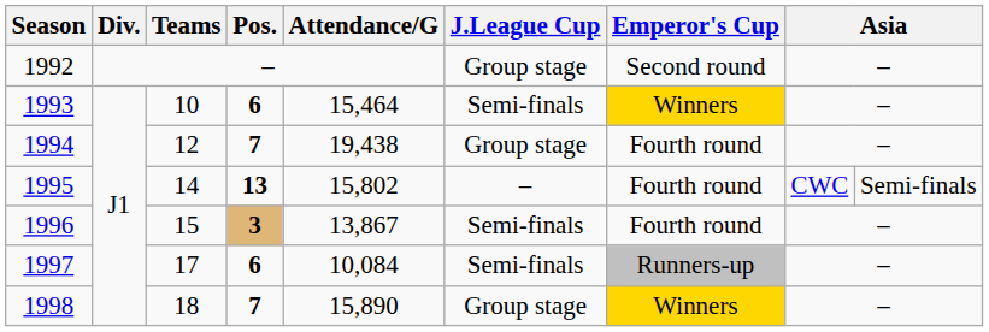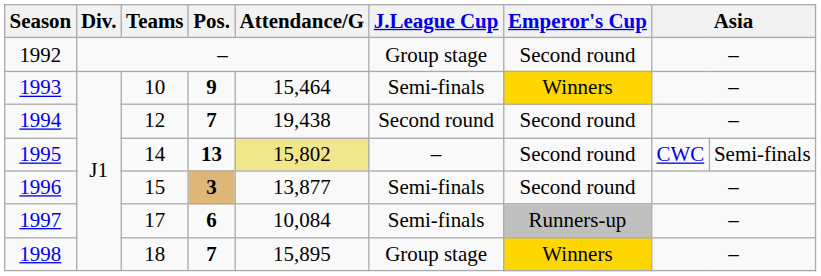 <table class="wikitable">
 <tr style="background:#efefef;">
 <th>Season</th>
 <th>Div.</th>
 <th>Teams</th>
 <th>Pos.</th>
 <th>Attendance/G</th>
 <th><a href='#'>J.League Cup</a></th>
 <th><a href='#'>Emperor's Cup</a></th>
 <th colspan=2>Asia</th>
 </tr>
 <tr>
 <td align=center>1992</td>
 <td align=center colspan=4>–</td>
 <td align=center>Group stage</td>
 <td align=center>Second round</td>
 <td align=center colspan=2>–</td>
 </tr>
 <tr>
 <td align=center><a href='#'>1993</a></td>
 <td align=center rowspan=6>J1</td>
 <td align=center>10</td>
-<td align=center><strong>6</strong></td>
+<td align=center><strong>9</strong></td>
 <td align=center>15,464</td>
 <td align=center>Semi-finals</td>
 <td align=center style="background:gold;">Winners</td>
 <td align=center colspan=2>–</td>
 </tr>
 <tr>
 <td align=center><a href='#'>1994</a></td>
 <td align=center>12</td>
 <td align=center><strong>7</strong></td>
 <td align=center>19,438</td>
-<td align=center>Group stage</td>
-<td align=center>Fourth round</td>
+<td align=center>Second round</td>
+<td align=center>Second round</td>
 <td align=center colspan=2>–</td>
 </tr>
 <tr>
 <td align=center><a href='#'>1995</a></td>
 <td align=center>14</td>
 <td align=center><strong>13</strong></td>
-<td align=center>15,802</td>
+<td align=center style="background: khaki;">15,802</td>
 <td align=center>–</td>
-<td align=center>Fourth round</td>
+<td align=center>Second round</td>
 <td align=center><a href='#'>CWC</a></td>
 <td align=center>Semi-finals</td>
 </tr>
 <tr>
 <td align=center><a href='#'>1996</a></td>
 <td align=center>15</td>
 <td align=center style="background:#deb678;"><strong>3</strong></td>
-<td align=center>13,867</td>
+<td align=center>13,877</td>
 <td align=center>Semi-finals</td>
-<td align=center>Fourth round</td>
+<td align=center>Second round</td>
 <td align=center colspan=2>–</td>
 </tr>
 <tr>
 <td align=center><a href='#'>1997</a></td>
 <td align=center>17</td>
 <td align=center><strong>6</strong></td>
 <td align=center>10,084</td>
 <td align=center>Semi-finals</td>
 <td align=center style="background:silver;">Runners-up</td>
 <td align=center colspan=2>–</td>
 </tr>
 <tr>
 <td align=center><a href='#'>1998</a></td>
 <td align=center>18</td>
 <td align=center><strong>7</strong></td>
-<td align=center>15,890</td>
+<td align=center>15,895</td>
 <td align=center>Group stage</td>
 <td align=center style="background:gold;">Winners</td>
 <td align=center colspan=2>–</td>
 </tr>
 </table>
